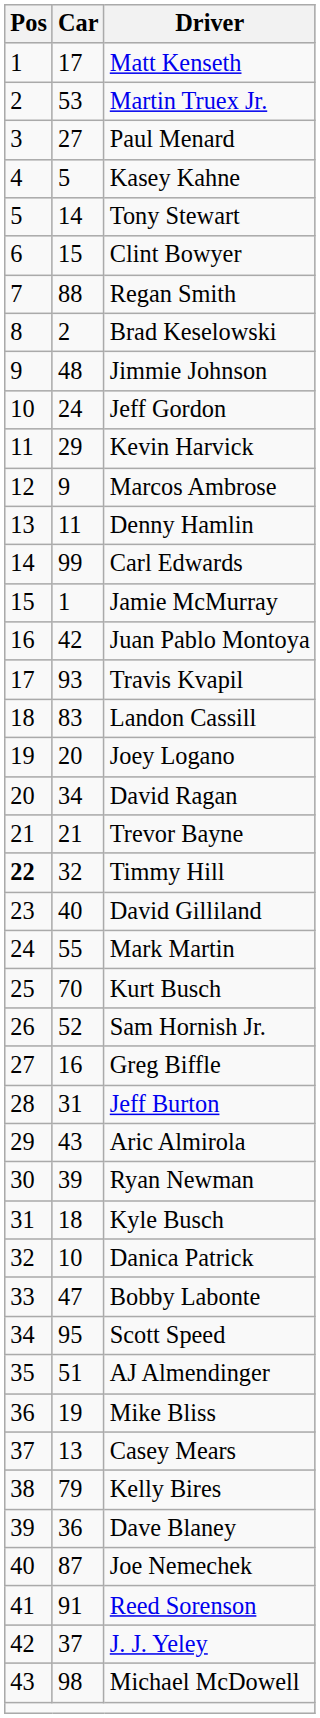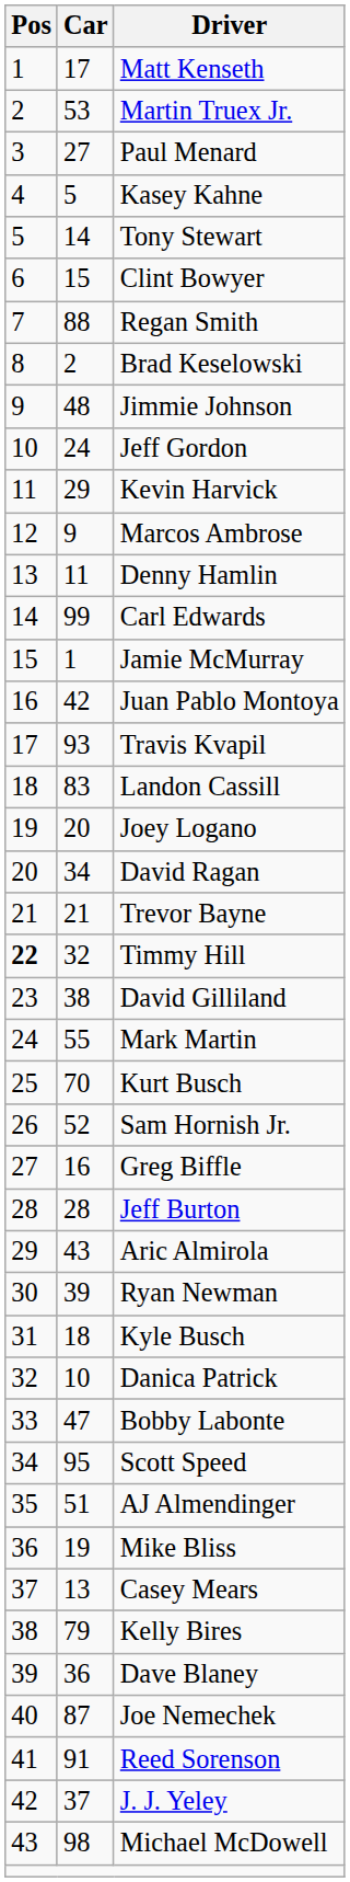 <table class="wikitable" border="1">
 <tr>
 <th>Pos</th>
 <th>Car</th>
 <th>Driver</th>
 </tr>
 <tr>
 <td>1</td>
 <td>17</td>
 <td><a href='#'>Matt Kenseth</a></td>
 </tr>
 <tr>
 <td>2</td>
 <td>53</td>
 <td><a href='#'>Martin Truex Jr.</a></td>
 </tr>
 <tr>
 <td>3</td>
 <td>27</td>
 <td>Paul Menard</td>
 </tr>
 <tr>
 <td>4</td>
 <td>5</td>
 <td>Kasey Kahne</td>
 </tr>
 <tr>
 <td>5</td>
 <td>14</td>
 <td>Tony Stewart</td>
 </tr>
 <tr>
 <td>6</td>
 <td>15</td>
 <td>Clint Bowyer</td>
 </tr>
 <tr>
 <td>7</td>
 <td>88</td>
 <td>Regan Smith</td>
 </tr>
 <tr>
 <td>8</td>
 <td>2</td>
 <td>Brad Keselowski</td>
 </tr>
 <tr>
 <td>9</td>
 <td>48</td>
 <td>Jimmie Johnson</td>
 </tr>
 <tr>
 <td>10</td>
 <td>24</td>
 <td>Jeff Gordon</td>
 </tr>
 <tr>
 <td>11</td>
 <td>29</td>
 <td>Kevin Harvick</td>
 </tr>
 <tr>
 <td>12</td>
 <td>9</td>
 <td>Marcos Ambrose</td>
 </tr>
 <tr>
 <td>13</td>
 <td>11</td>
 <td>Denny Hamlin</td>
 </tr>
 <tr>
 <td>14</td>
 <td>99</td>
 <td>Carl Edwards</td>
 </tr>
 <tr>
 <td>15</td>
 <td>1</td>
 <td>Jamie McMurray</td>
 </tr>
 <tr>
 <td>16</td>
 <td>42</td>
 <td>Juan Pablo Montoya</td>
 </tr>
 <tr>
 <td>17</td>
 <td>93</td>
 <td>Travis Kvapil</td>
 </tr>
 <tr>
 <td>18</td>
 <td>83</td>
 <td>Landon Cassill</td>
 </tr>
 <tr>
 <td>19</td>
 <td>20</td>
 <td>Joey Logano</td>
 </tr>
 <tr>
 <td>20</td>
 <td>34</td>
 <td>David Ragan</td>
 </tr>
 <tr>
 <td>21</td>
 <td>21</td>
 <td>Trevor Bayne</td>
 </tr>
 <tr>
 <td><strong>22</strong></td>
 <td>32</td>
 <td>Timmy Hill</td>
 </tr>
 <tr>
 <td>23</td>
-<td>40</td>
+<td>38</td>
 <td>David Gilliland</td>
 </tr>
 <tr>
 <td>24</td>
 <td>55</td>
 <td>Mark Martin</td>
 </tr>
 <tr>
 <td>25</td>
 <td>70</td>
 <td>Kurt Busch</td>
 </tr>
 <tr>
 <td>26</td>
 <td>52</td>
 <td>Sam Hornish Jr.</td>
 </tr>
 <tr>
 <td>27</td>
 <td>16</td>
 <td>Greg Biffle</td>
 </tr>
 <tr>
 <td>28</td>
-<td>31</td>
+<td>28</td>
 <td><a href='#'>Jeff Burton</a></td>
 </tr>
 <tr>
 <td>29</td>
 <td>43</td>
 <td>Aric Almirola</td>
 </tr>
 <tr>
 <td>30</td>
 <td>39</td>
 <td>Ryan Newman</td>
 </tr>
 <tr>
 <td>31</td>
 <td>18</td>
 <td>Kyle Busch</td>
 </tr>
 <tr>
 <td>32</td>
 <td>10</td>
 <td>Danica Patrick</td>
 </tr>
 <tr>
 <td>33</td>
 <td>47</td>
 <td>Bobby Labonte</td>
 </tr>
 <tr>
 <td>34</td>
 <td>95</td>
 <td>Scott Speed</td>
 </tr>
 <tr>
 <td>35</td>
 <td>51</td>
 <td>AJ Almendinger</td>
 </tr>
 <tr>
 <td>36</td>
 <td>19</td>
 <td>Mike Bliss</td>
 </tr>
 <tr>
 <td>37</td>
 <td>13</td>
 <td>Casey Mears</td>
 </tr>
 <tr>
 <td>38</td>
 <td>79</td>
 <td>Kelly Bires</td>
 </tr>
 <tr>
 <td>39</td>
 <td>36</td>
 <td>Dave Blaney</td>
 </tr>
 <tr>
 <td>40</td>
 <td>87</td>
 <td>Joe Nemechek</td>
 </tr>
 <tr>
 <td>41</td>
 <td>91</td>
 <td><a href='#'>Reed Sorenson</a></td>
 </tr>
 <tr>
 <td>42</td>
 <td>37</td>
 <td><a href='#'>J. J. Yeley</a></td>
 </tr>
 <tr>
 <td>43</td>
 <td>98</td>
 <td>Michael McDowell</td>
 </tr>
 <tr class="sortbottom">
 <td colspan="4"></td>
 </tr>
 </table>
